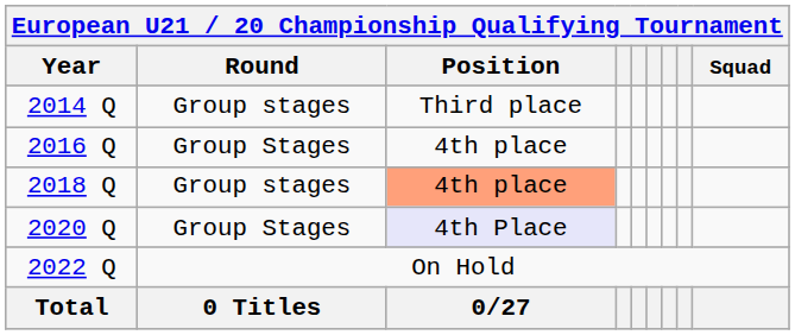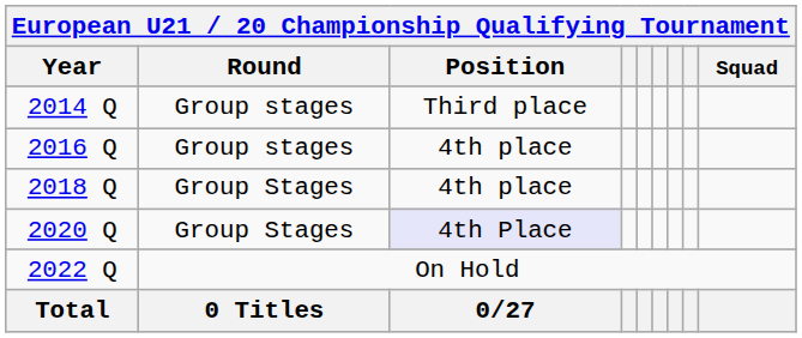 <table class="wikitable" style="text-align: center;">
 <tr>
 <th colspan=9><a href='#'>European U21 / 20 Championship Qualifying Tournament</a></th>
 </tr>
 <tr>
 <th>Year</th>
 <th>Round</th>
 <th>Position</th>
 <th></th>
 <th></th>
 <th></th>
 <th></th>
 <th></th>
 <th><small>Squad</small></th>
 </tr>
 <tr bgcolor=>
 <td><a href='#'>2014</a> Q</td>
 <td>Group stages</td>
 <td>Third place</td>
 <td></td>
 <td></td>
 <td></td>
 <td></td>
 <td></td>
 <td></td>
 </tr>
 <tr bgcolor=>
 <td><a href='#'>2016</a> Q</td>
-<td>Group Stages</td>
+<td>Group stages</td>
 <td>4th place</td>
 <td></td>
 <td></td>
 <td></td>
 <td></td>
 <td></td>
 <td></td>
 </tr>
 <tr>
 <td><a href='#'>2018</a> Q</td>
-<td>Group stages</td>
-<td style="background: lightsalmon;">4th place</td>
+<td>Group Stages</td>
+<td>4th place</td>
 <td></td>
 <td></td>
 <td></td>
 <td></td>
 <td></td>
 <td></td>
 </tr>
 <tr>
 <td><a href='#'>2020</a> Q</td>
 <td>Group Stages</td>
 <td style="background: lavender;">4th Place</td>
 <td></td>
 <td></td>
 <td></td>
 <td></td>
 <td></td>
 <td></td>
 </tr>
 <tr>
 <td><a href='#'>2022</a> Q</td>
 <td colspan=8>On Hold</td>
 </tr>
 <tr>
 <th>Total</th>
 <th>0 Titles</th>
 <th>0/27</th>
 <th></th>
 <th></th>
 <th></th>
 <th></th>
 <th></th>
 <th></th>
 </tr>
 </table>
